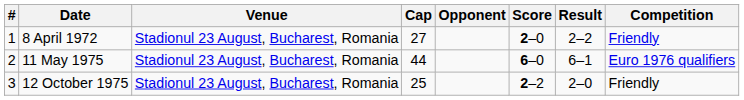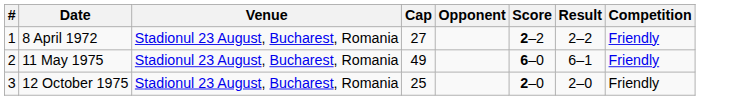 <table class="wikitable sortable">
 <tr>
 <th>#</th>
 <th>Date</th>
 <th>Venue</th>
 <th>Cap</th>
 <th>Opponent</th>
 <th>Score</th>
 <th>Result</th>
 <th>Competition</th>
 </tr>
 <tr>
 <td>1</td>
 <td>8 April 1972</td>
 <td><a href='#'>Stadionul 23 August</a>, <a href='#'>Bucharest</a>, Romania</td>
 <td align=center>27</td>
 <td></td>
-<td align=center><strong>2</strong>–0</td>
+<td align=center><strong>2</strong>–2</td>
 <td align=center>2–2</td>
 <td><a href='#'>Friendly</a></td>
 </tr>
 <tr>
 <td>2</td>
 <td>11 May 1975</td>
 <td><a href='#'>Stadionul 23 August</a>, <a href='#'>Bucharest</a>, Romania</td>
-<td align=center>44</td>
+<td align=center>49</td>
 <td></td>
 <td align=center><strong>6</strong>–0</td>
 <td align=center>6–1</td>
-<td><a href='#'>Euro 1976 qualifiers</a></td>
+<td><a href='#'>Friendly</a></td>
 </tr>
 <tr>
 <td>3</td>
 <td>12 October 1975</td>
 <td><a href='#'>Stadionul 23 August</a>, <a href='#'>Bucharest</a>, Romania</td>
 <td align=center>25</td>
 <td></td>
-<td align=center><strong>2</strong>–2</td>
+<td align=center><strong>2</strong>–0</td>
 <td align=center>2–0</td>
 <td>Friendly</td>
 </tr>
 </table>
